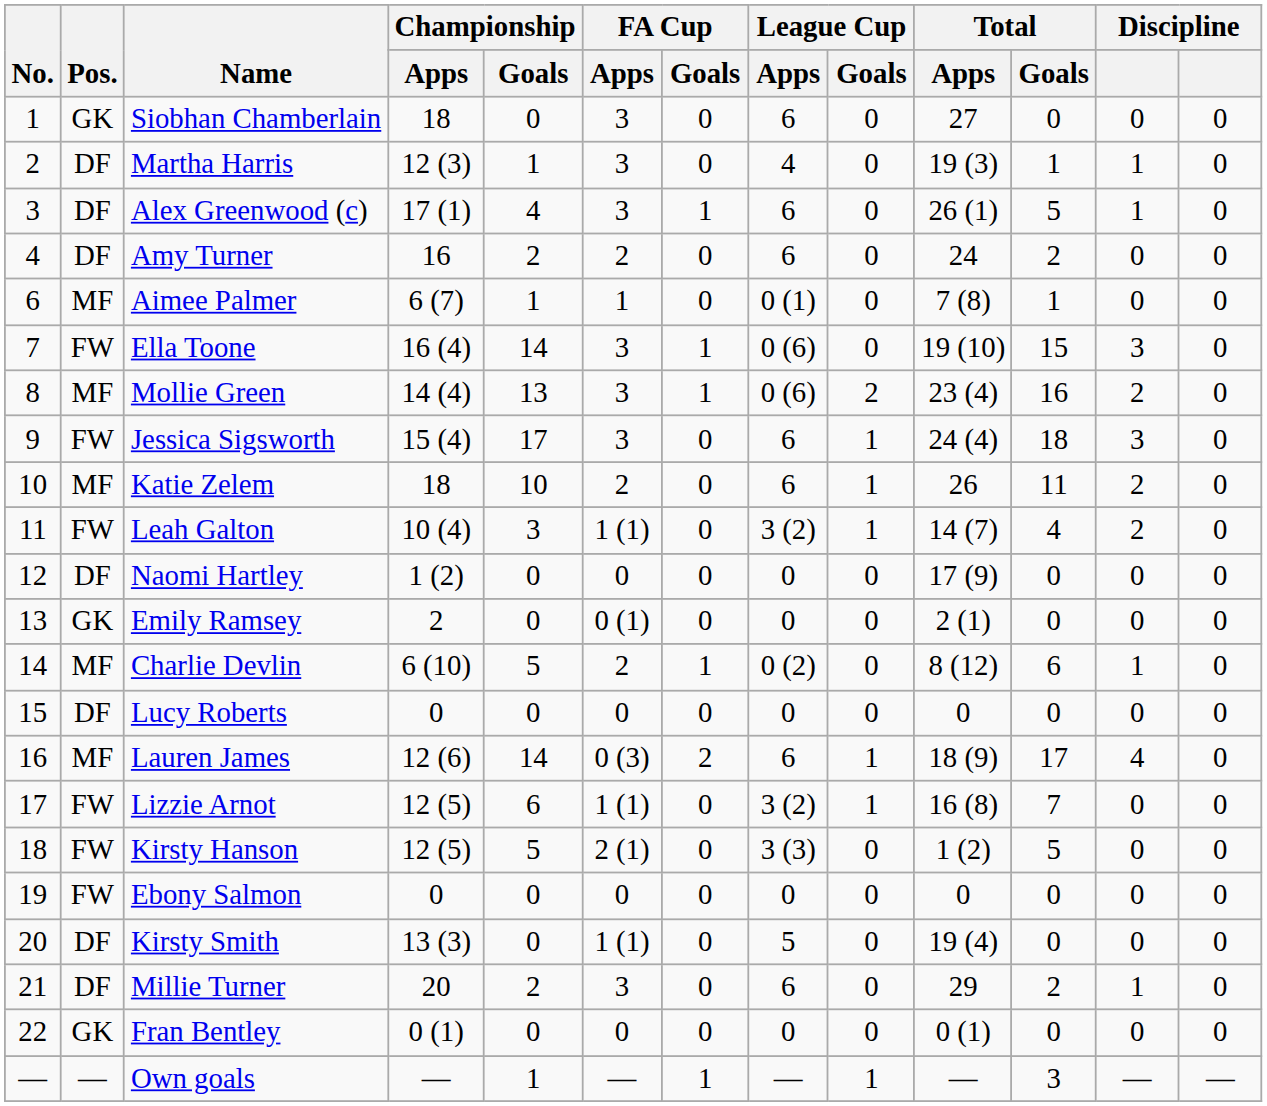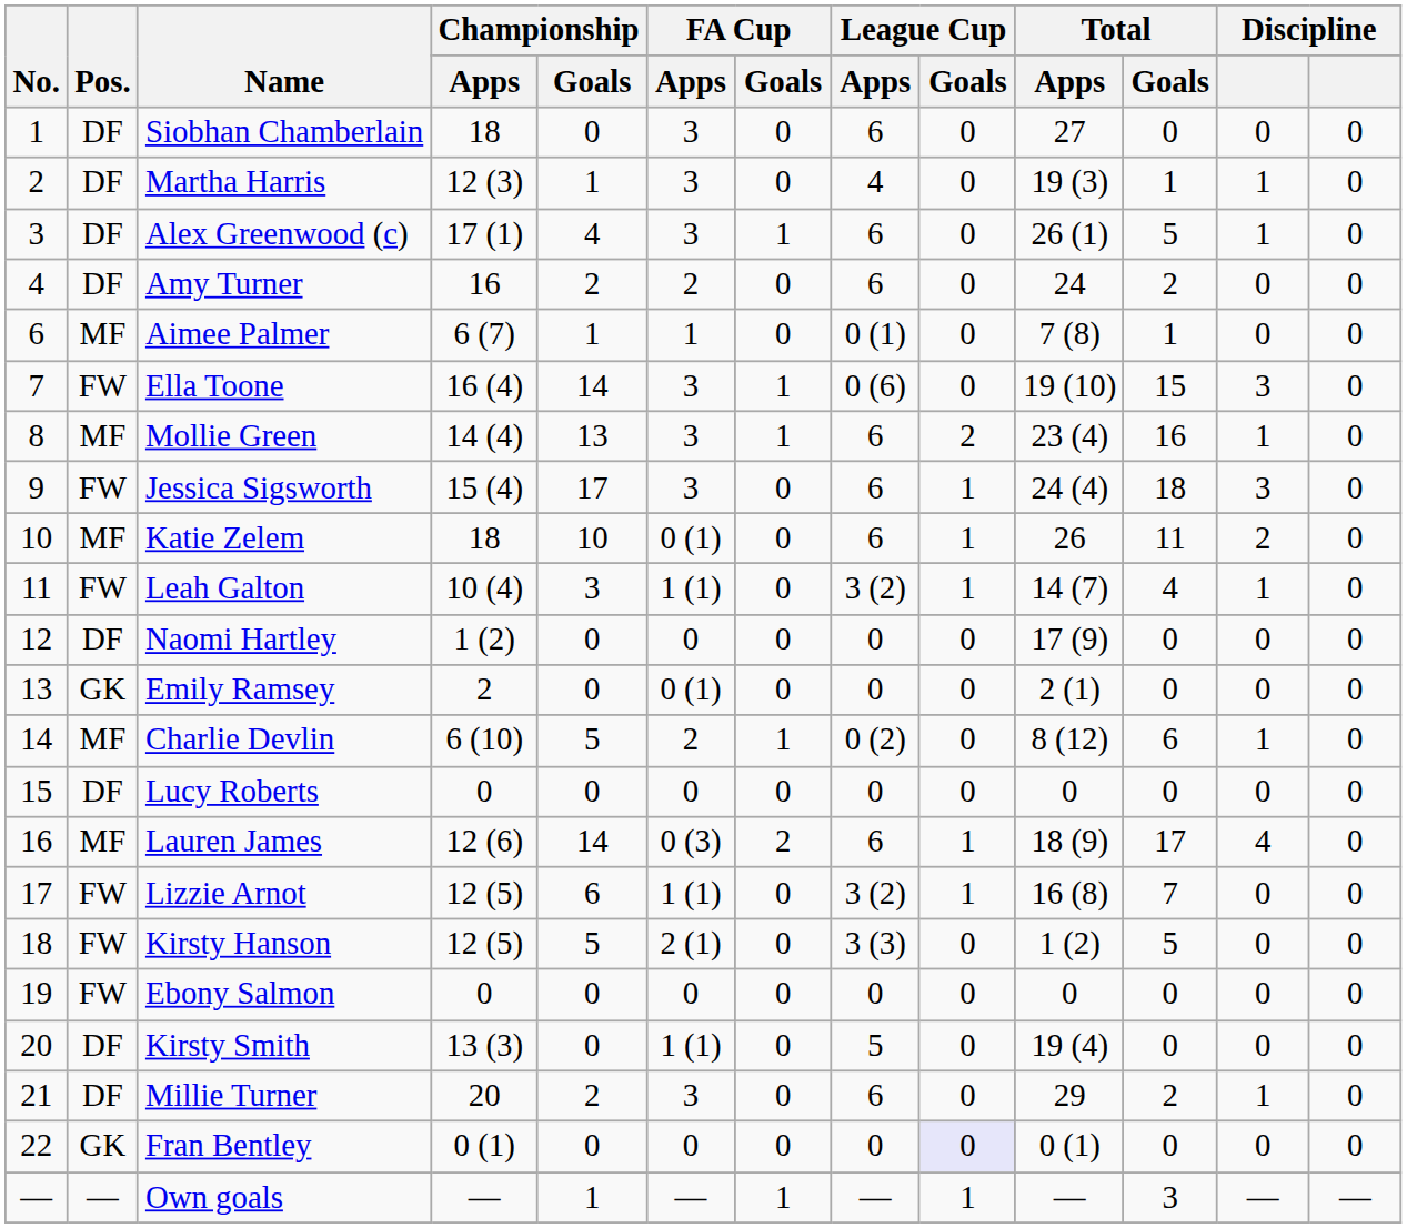 <table class="wikitable" style="text-align:center">
 <tr>
 <th rowspan="2" valign="bottom">No.</th>
 <th rowspan="2" valign="bottom">Pos.</th>
 <th rowspan="2" valign="bottom">Name</th>
 <th colspan="2" width="85">Championship</th>
 <th colspan="2" width="85">FA Cup</th>
 <th colspan="2" width="85">League Cup</th>
 <th colspan="2" width="85">Total</th>
 <th colspan="2" width="85">Discipline</th>
 </tr>
 <tr>
 <th>Apps</th>
 <th>Goals</th>
 <th>Apps</th>
 <th>Goals</th>
 <th>Apps</th>
 <th>Goals</th>
 <th>Apps</th>
 <th>Goals</th>
 <th></th>
 <th></th>
 </tr>
 <tr>
 <td>1</td>
-<td>GK</td>
+<td>DF</td>
 <td align="left"> <a href='#'>Siobhan Chamberlain</a></td>
 <td>18</td>
 <td>0</td>
 <td>3</td>
 <td>0</td>
 <td>6</td>
 <td>0</td>
 <td>27</td>
 <td>0</td>
 <td>0</td>
 <td>0</td>
 </tr>
 <tr>
 <td>2</td>
 <td>DF</td>
 <td align="left"> <a href='#'>Martha Harris</a></td>
 <td>12 (3)</td>
 <td>1</td>
 <td>3</td>
 <td>0</td>
 <td>4</td>
 <td>0</td>
 <td>19 (3)</td>
 <td>1</td>
 <td>1</td>
 <td>0</td>
 </tr>
 <tr>
 <td>3</td>
 <td>DF</td>
 <td align="left"> <a href='#'>Alex Greenwood</a> (<a href='#'>c</a>)</td>
 <td>17 (1)</td>
 <td>4</td>
 <td>3</td>
 <td>1</td>
 <td>6</td>
 <td>0</td>
 <td>26 (1)</td>
 <td>5</td>
 <td>1</td>
 <td>0</td>
 </tr>
 <tr>
 <td>4</td>
 <td>DF</td>
 <td align="left"> <a href='#'>Amy Turner</a></td>
 <td>16</td>
 <td>2</td>
 <td>2</td>
 <td>0</td>
 <td>6</td>
 <td>0</td>
 <td>24</td>
 <td>2</td>
 <td>0</td>
 <td>0</td>
 </tr>
 <tr>
 <td>6</td>
 <td>MF</td>
 <td align="left"> <a href='#'>Aimee Palmer</a></td>
 <td>6 (7)</td>
 <td>1</td>
 <td>1</td>
 <td>0</td>
 <td>0 (1)</td>
 <td>0</td>
 <td>7 (8)</td>
 <td>1</td>
 <td>0</td>
 <td>0</td>
 </tr>
 <tr>
 <td>7</td>
 <td>FW</td>
 <td align="left"> <a href='#'>Ella Toone</a></td>
 <td>16 (4)</td>
 <td>14</td>
 <td>3</td>
 <td>1</td>
 <td>0 (6)</td>
 <td>0</td>
 <td>19 (10)</td>
 <td>15</td>
 <td>3</td>
 <td>0</td>
 </tr>
 <tr>
 <td>8</td>
 <td>MF</td>
 <td align="left"> <a href='#'>Mollie Green</a></td>
 <td>14 (4)</td>
 <td>13</td>
 <td>3</td>
 <td>1</td>
-<td>0 (6)</td>
+<td>6</td>
 <td>2</td>
 <td>23 (4)</td>
 <td>16</td>
-<td>2</td>
+<td>1</td>
 <td>0</td>
 </tr>
 <tr>
 <td>9</td>
 <td>FW</td>
 <td align="left"> <a href='#'>Jessica Sigsworth</a></td>
 <td>15 (4)</td>
 <td>17</td>
 <td>3</td>
 <td>0</td>
 <td>6</td>
 <td>1</td>
 <td>24 (4)</td>
 <td>18</td>
 <td>3</td>
 <td>0</td>
 </tr>
 <tr>
 <td>10</td>
 <td>MF</td>
 <td align="left"> <a href='#'>Katie Zelem</a></td>
 <td>18</td>
 <td>10</td>
-<td>2</td>
+<td>0 (1)</td>
 <td>0</td>
 <td>6</td>
 <td>1</td>
 <td>26</td>
 <td>11</td>
 <td>2</td>
 <td>0</td>
 </tr>
 <tr>
 <td>11</td>
 <td>FW</td>
 <td align="left"> <a href='#'>Leah Galton</a></td>
 <td>10 (4)</td>
 <td>3</td>
 <td>1 (1)</td>
 <td>0</td>
 <td>3 (2)</td>
 <td>1</td>
 <td>14 (7)</td>
 <td>4</td>
-<td>2</td>
+<td>1</td>
 <td>0</td>
 </tr>
 <tr>
 <td>12</td>
 <td>DF</td>
 <td align="left"> <a href='#'>Naomi Hartley</a></td>
 <td>1 (2)</td>
 <td>0</td>
 <td>0</td>
 <td>0</td>
 <td>0</td>
 <td>0</td>
 <td>17 (9)</td>
 <td>0</td>
 <td>0</td>
 <td>0</td>
 </tr>
 <tr>
 <td>13</td>
 <td>GK</td>
 <td align="left"> <a href='#'>Emily Ramsey</a></td>
 <td>2</td>
 <td>0</td>
 <td>0 (1)</td>
 <td>0</td>
 <td>0</td>
 <td>0</td>
 <td>2 (1)</td>
 <td>0</td>
 <td>0</td>
 <td>0</td>
 </tr>
 <tr>
 <td>14</td>
 <td>MF</td>
 <td align="left"> <a href='#'>Charlie Devlin</a></td>
 <td>6 (10)</td>
 <td>5</td>
 <td>2</td>
 <td>1</td>
 <td>0 (2)</td>
 <td>0</td>
 <td>8 (12)</td>
 <td>6</td>
 <td>1</td>
 <td>0</td>
 </tr>
 <tr>
 <td>15</td>
 <td>DF</td>
 <td align="left"> <a href='#'>Lucy Roberts</a></td>
 <td>0</td>
 <td>0</td>
 <td>0</td>
 <td>0</td>
 <td>0</td>
 <td>0</td>
 <td>0</td>
 <td>0</td>
 <td>0</td>
 <td>0</td>
 </tr>
 <tr>
 <td>16</td>
 <td>MF</td>
 <td align="left"> <a href='#'>Lauren James</a></td>
 <td>12 (6)</td>
 <td>14</td>
 <td>0 (3)</td>
 <td>2</td>
 <td>6</td>
 <td>1</td>
 <td>18 (9)</td>
 <td>17</td>
 <td>4</td>
 <td>0</td>
 </tr>
 <tr>
 <td>17</td>
 <td>FW</td>
 <td align="left"> <a href='#'>Lizzie Arnot</a></td>
 <td>12 (5)</td>
 <td>6</td>
 <td>1 (1)</td>
 <td>0</td>
 <td>3 (2)</td>
 <td>1</td>
 <td>16 (8)</td>
 <td>7</td>
 <td>0</td>
 <td>0</td>
 </tr>
 <tr>
 <td>18</td>
 <td>FW</td>
 <td align="left"> <a href='#'>Kirsty Hanson</a></td>
 <td>12 (5)</td>
 <td>5</td>
 <td>2 (1)</td>
 <td>0</td>
 <td>3 (3)</td>
 <td>0</td>
 <td>1 (2)</td>
 <td>5</td>
 <td>0</td>
 <td>0</td>
 </tr>
 <tr>
 <td>19</td>
 <td>FW</td>
 <td align="left"> <a href='#'>Ebony Salmon</a></td>
 <td>0</td>
 <td>0</td>
 <td>0</td>
 <td>0</td>
 <td>0</td>
 <td>0</td>
 <td>0</td>
 <td>0</td>
 <td>0</td>
 <td>0</td>
 </tr>
 <tr>
 <td>20</td>
 <td>DF</td>
 <td align="left"> <a href='#'>Kirsty Smith</a></td>
 <td>13 (3)</td>
 <td>0</td>
 <td>1 (1)</td>
 <td>0</td>
 <td>5</td>
 <td>0</td>
 <td>19 (4)</td>
 <td>0</td>
 <td>0</td>
 <td>0</td>
 </tr>
 <tr>
 <td>21</td>
 <td>DF</td>
 <td align="left"> <a href='#'>Millie Turner</a></td>
 <td>20</td>
 <td>2</td>
 <td>3</td>
 <td>0</td>
 <td>6</td>
 <td>0</td>
 <td>29</td>
 <td>2</td>
 <td>1</td>
 <td>0</td>
 </tr>
 <tr>
 <td>22</td>
 <td>GK</td>
 <td align="left"> <a href='#'>Fran Bentley</a></td>
 <td>0 (1)</td>
 <td>0</td>
 <td>0</td>
 <td>0</td>
 <td>0</td>
-<td>0</td>
+<td style="background: lavender;">0</td>
 <td>0 (1)</td>
 <td>0</td>
 <td>0</td>
 <td>0</td>
 </tr>
 <tr>
 <td>—</td>
 <td>—</td>
 <td align="left"><a href='#'>Own goals</a></td>
 <td>—</td>
 <td>1</td>
 <td>—</td>
 <td>1</td>
 <td>—</td>
 <td>1</td>
 <td>—</td>
 <td>3</td>
 <td>—</td>
 <td>—</td>
 </tr>
 </table>
